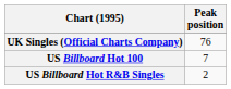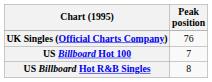 <table class="wikitable sortable plainrowheaders">
 <tr>
 <th scope="col">Chart (1995)</th>
 <th scope="col">Peak<br>position</th>
 </tr>
 <tr>
 </tr>
 <tr>
 <th scope="row">UK Singles (<a href='#'>Official Charts Company</a>)</th>
 <td align="center">76</td>
 </tr>
 <tr>
 <th scope="row">US <a href='#'><em>Billboard</em> Hot 100</a></th>
 <td align="center">7</td>
 </tr>
 <tr>
 <th scope="row">US <em>Billboard</em> <a href='#'>Hot R&B Singles</a></th>
-<td align="center">2</td>
+<td align="center">8</td>
 </tr>
 </table>
